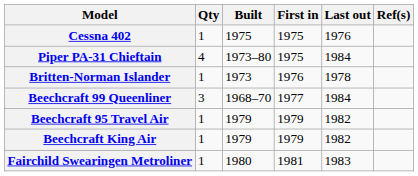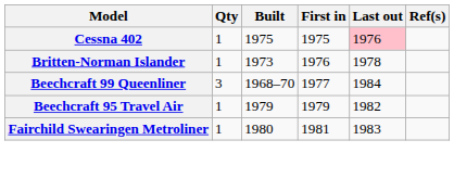 <table class="wikitable plainrowheaders sortable">
 <tr>
 <th scope=col>Model</th>
 <th scope=col>Qty</th>
 <th scope=col>Built</th>
 <th scope=col>First in</th>
 <th scope=col>Last out</th>
 <th scope=col class=unsortable>Ref(s)</th>
 </tr>
 <tr>
 <th scope=row><a href='#'>Cessna 402</a></th>
 <td>1</td>
 <td>1975</td>
 <td>1975</td>
-<td>1976</td>
-<td align=center></td>
-</tr>
-<tr>
-<th scope=row><a href='#'>Piper PA-31 Chieftain</a></th>
-<td>4</td>
-<td>1973–80</td>
-<td>1975</td>
-<td>1984</td>
+<td style="background: pink;">1976</td>
 <td align=center></td>
 </tr>
 <tr>
 <th scope=row><a href='#'>Britten-Norman Islander</a></th>
 <td>1</td>
 <td>1973</td>
 <td>1976</td>
 <td>1978</td>
 <td align=center></td>
 </tr>
 <tr>
 <th scope=row><a href='#'>Beechcraft 99 Queenliner</a></th>
 <td>3</td>
 <td>1968–70</td>
 <td>1977</td>
 <td>1984</td>
 <td align=center></td>
 </tr>
 <tr>
 <th scope=row><a href='#'>Beechcraft 95 Travel Air</a></th>
 <td>1</td>
 <td>1979</td>
 <td>1979</td>
 <td>1982</td>
 <td align=center></td>
 </tr>
 <tr>
-<th scope=row><a href='#'>Beechcraft King Air</a></th>
-<td>1</td>
-<td>1979</td>
-<td>1979</td>
-<td>1982</td>
-<td align=center></td>
-</tr>
-<tr>
 <th scope=row><a href='#'>Fairchild Swearingen Metroliner</a></th>
 <td>1</td>
 <td>1980</td>
 <td>1981</td>
 <td>1983</td>
 <td align=center></td>
 </tr>
 </table>
